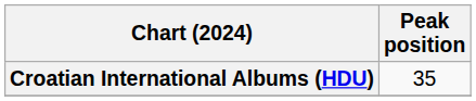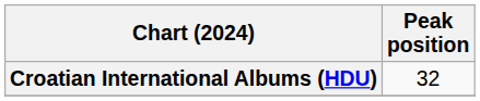 <table class="wikitable sortable plainrowheaders" style="text-align:center">
 <tr>
 <th scope="col">Chart (2024)</th>
 <th scope="col">Peak<br>position</th>
 </tr>
 <tr>
 <th scope="row">Croatian International Albums (<a href='#'>HDU</a>)</th>
-<td>35</td>
+<td>32</td>
 </tr>
 <tr>
 </tr>
 <tr>
 </tr>
 </table>
